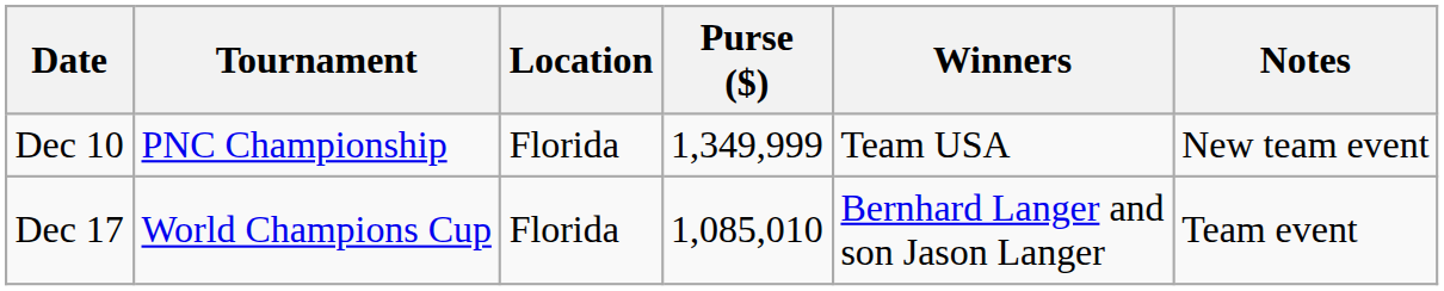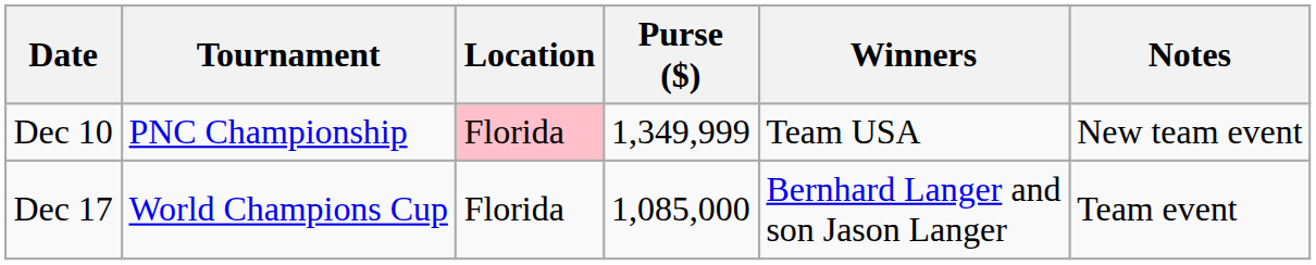 <table class="wikitable" style="font-size:95%">
 <tr>
 <th>Date</th>
 <th>Tournament</th>
 <th>Location</th>
 <th>Purse<br>($)</th>
 <th>Winners</th>
 <th>Notes</th>
 </tr>
 <tr>
 <td>Dec 10</td>
 <td><a href='#'>PNC Championship</a></td>
-<td>Florida</td>
+<td style="background: pink;">Florida</td>
 <td align=right>1,349,999</td>
 <td> Team USA</td>
 <td>New team event</td>
 </tr>
 <tr>
 <td>Dec 17</td>
 <td><a href='#'>World Champions Cup</a></td>
 <td>Florida</td>
-<td align=right>1,085,010</td>
+<td align=right>1,085,000</td>
 <td> <a href='#'>Bernhard Langer</a> and<br>son Jason Langer</td>
 <td>Team event</td>
 </tr>
 </table>
